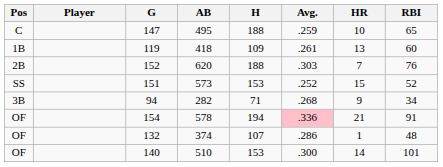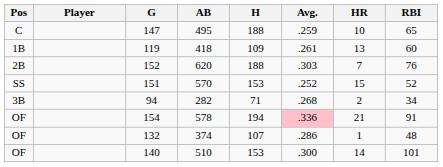 <table class="wikitable sortable">
 <tr>
 <th bgcolor="#DDDDFF" width="5%">Pos</th>
 <th bgcolor="#DDDDFF" width="16%">Player</th>
 <th bgcolor="#DDDDFF" width="9%">G</th>
 <th bgcolor="#DDDDFF" width="9%">AB</th>
 <th bgcolor="#DDDDFF" width="9%">H</th>
 <th bgcolor="#DDDDFF" width="9%">Avg.</th>
 <th bgcolor="#DDDDFF" width="9%">HR</th>
 <th bgcolor="#DDDDFF" width="9%">RBI</th>
 </tr>
 <tr align="center">
 <td>C</td>
 <td></td>
 <td>147</td>
 <td>495</td>
 <td>188</td>
 <td>.259</td>
 <td>10</td>
 <td>65</td>
 </tr>
 <tr align="center">
 <td>1B</td>
 <td></td>
 <td>119</td>
 <td>418</td>
 <td>109</td>
 <td>.261</td>
 <td>13</td>
 <td>60</td>
 </tr>
 <tr align="center">
 <td>2B</td>
 <td></td>
 <td>152</td>
 <td>620</td>
 <td>188</td>
 <td>.303</td>
 <td>7</td>
 <td>76</td>
 </tr>
 <tr align="center">
 <td>SS</td>
 <td></td>
 <td>151</td>
-<td>573</td>
+<td>570</td>
 <td>153</td>
 <td>.252</td>
 <td>15</td>
 <td>52</td>
 </tr>
 <tr align="center">
 <td>3B</td>
 <td></td>
 <td>94</td>
 <td>282</td>
 <td>71</td>
 <td>.268</td>
-<td>9</td>
+<td>2</td>
 <td>34</td>
 </tr>
 <tr align="center">
 <td>OF</td>
 <td></td>
 <td>154</td>
 <td>578</td>
 <td>194</td>
 <td style="background: pink;">.336</td>
 <td>21</td>
 <td>91</td>
 </tr>
 <tr align="center">
 <td>OF</td>
 <td></td>
 <td>132</td>
 <td>374</td>
 <td>107</td>
 <td>.286</td>
 <td>1</td>
 <td>48</td>
 </tr>
 <tr align="center">
 <td>OF</td>
 <td></td>
 <td>140</td>
 <td>510</td>
 <td>153</td>
 <td>.300</td>
 <td>14</td>
 <td>101</td>
 </tr>
 </table>
